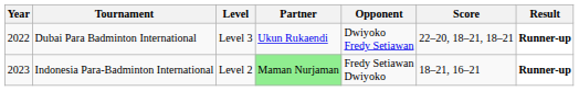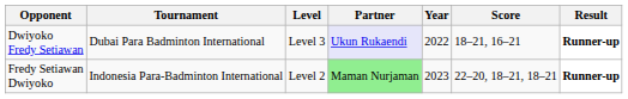 <table class="sortable wikitable" style="font-size: 90%;">
 <tr>
-<th>Year</th>
+<th>Opponent</th>
 <th>Tournament</th>
 <th>Level</th>
 <th>Partner</th>
-<th>Opponent</th>
+<th>Year</th>
 <th>Score</th>
 <th>Result</th>
 </tr>
 <tr>
-<td align="center">2022</td>
+<td align="left"> Dwiyoko<br> <a href='#'>Fredy Setiawan</a></td>
 <td align="left">Dubai Para Badminton International</td>
 <td align="left">Level 3</td>
-<td align="left"> <a href='#'>Ukun Rukaendi</a></td>
-<td align="left"> Dwiyoko<br> <a href='#'>Fredy Setiawan</a></td>
+<td align="left" style="background: lavender;"> <a href='#'>Ukun Rukaendi</a></td>
+<td align="center">2022</td>
+<td align="left">18–21, 16–21</td>
+<td style="text-align:left; background:white"> <strong>Runner-up</strong></td>
+</tr>
+<tr>
+<td align="left"> Fredy Setiawan<br>  Dwiyoko</td>
+<td align="left">Indonesia Para-Badminton International</td>
+<td align="left">Level 2</td>
+<td align="left" style="background: lightgreen;"> Maman Nurjaman</td>
+<td align="center">2023</td>
 <td align="left">22–20, 18–21, 18–21</td>
 <td style="text-align:left; background:white"> <strong>Runner-up</strong></td>
 </tr>
-<tr>
-<td align="center">2023</td>
-<td align="left">Indonesia Para-Badminton International</td>
-<td align="left">Level 2</td>
-<td align="left" style="background: lightgreen;"> Maman Nurjaman</td>
-<td align="left"> Fredy Setiawan<br>  Dwiyoko</td>
-<td align="left">18–21, 16–21</td>
-<td style="text-align:left; background:white"> <strong>Runner-up</strong></td>
-</tr>
 </table>
